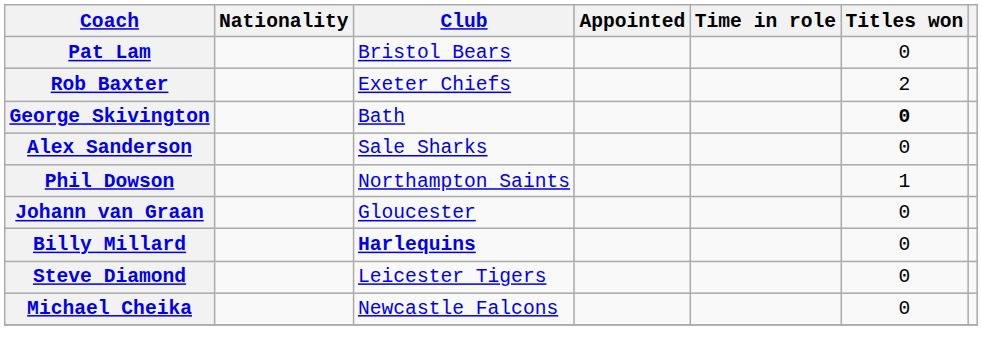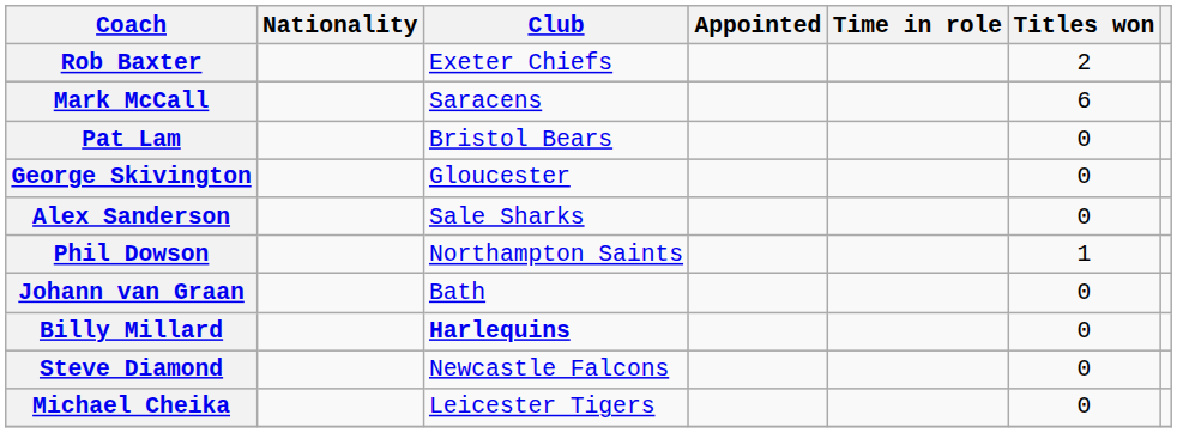 <table class="wikitable plainrowheaders style=width:50%">
 <tr>
 <th><a href='#'>Coach</a></th>
 <th>Nationality</th>
 <th><a href='#'>Club</a></th>
 <th>Appointed</th>
 <th>Time in role</th>
 <th>Titles won</th>
 <th></th>
 </tr>
 <tr>
+<th><a href='#'>Rob Baxter</a></th>
+<td></td>
+<td><a href='#'>Exeter Chiefs</a></td>
+<td></td>
+<td></td>
+<td align=center>2</td>
+<td></td>
+</tr>
+<tr>
+<th><a href='#'>Mark McCall</a></th>
+<td></td>
+<td><a href='#'>Saracens</a></td>
+<td></td>
+<td></td>
+<td align=center>6</td>
+<td></td>
+</tr>
+<tr>
 <th><a href='#'>Pat Lam</a></th>
 <td></td>
 <td><a href='#'>Bristol Bears</a></td>
 <td></td>
 <td></td>
 <td align=center>0</td>
 <td></td>
 </tr>
 <tr>
-<th><a href='#'>Rob Baxter</a></th>
+<th><a href='#'>George Skivington</a></th>
 <td></td>
-<td><a href='#'>Exeter Chiefs</a></td>
+<td><a href='#'>Gloucester</a></td>
 <td></td>
 <td></td>
-<td align=center>2</td>
-<td></td>
-</tr>
-<tr>
-<th><a href='#'>George Skivington</a></th>
-<td></td>
-<td><a href='#'>Bath</a></td>
-<td></td>
-<td></td>
-<td align=center><strong>0</strong></td>
+<td align=center>0</td>
 <td></td>
 </tr>
 <tr>
 <th><a href='#'>Alex Sanderson</a></th>
 <td></td>
 <td><a href='#'>Sale Sharks</a></td>
 <td></td>
 <td></td>
 <td align=center>0</td>
 <td></td>
 </tr>
 <tr>
 <th><a href='#'>Phil Dowson</a></th>
 <td></td>
 <td><a href='#'>Northampton Saints</a></td>
 <td></td>
 <td></td>
 <td align=center>1</td>
 <td></td>
 </tr>
 <tr>
 <th><a href='#'>Johann van Graan</a></th>
 <td></td>
-<td><a href='#'>Gloucester</a></td>
+<td><a href='#'>Bath</a></td>
 <td></td>
 <td></td>
 <td align=center>0</td>
 <td></td>
 </tr>
 <tr>
 <th><a href='#'>Billy Millard</a></th>
 <td></td>
 <td><strong><a href='#'>Harlequins</a></strong></td>
 <td></td>
 <td></td>
 <td align=center>0</td>
 <td></td>
 </tr>
 <tr>
 <th><a href='#'>Steve Diamond</a></th>
 <td></td>
-<td><a href='#'>Leicester Tigers</a></td>
+<td><a href='#'>Newcastle Falcons</a></td>
 <td></td>
 <td></td>
 <td align=center>0</td>
 <td></td>
 </tr>
 <tr>
 <th><a href='#'>Michael Cheika</a></th>
 <td></td>
-<td><a href='#'>Newcastle Falcons</a></td>
+<td><a href='#'>Leicester Tigers</a></td>
 <td></td>
 <td></td>
 <td align=center>0</td>
 <td></td>
 </tr>
 <tr>
 </tr>
 </table>
